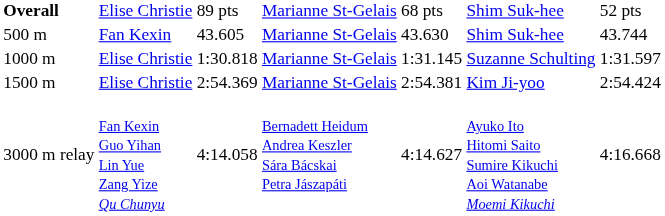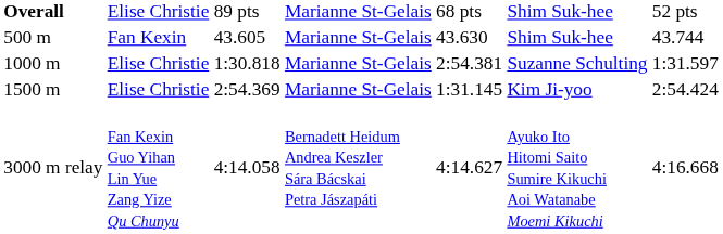 <table>
 <tr>
 <td><strong>Overall</strong></td>
 <td><a href='#'>Elise Christie</a><br></td>
 <td>89 pts</td>
 <td><a href='#'>Marianne St-Gelais</a><br></td>
 <td>68 pts</td>
 <td><a href='#'>Shim Suk-hee</a><br></td>
 <td>52 pts</td>
 </tr>
 <tr>
 <td>500 m</td>
 <td><a href='#'>Fan Kexin</a><br></td>
 <td>43.605</td>
 <td><a href='#'>Marianne St-Gelais</a><br></td>
 <td>43.630</td>
 <td><a href='#'>Shim Suk-hee</a><br></td>
 <td>43.744</td>
 </tr>
 <tr>
 <td>1000 m</td>
 <td><a href='#'>Elise Christie</a><br></td>
 <td>1:30.818</td>
 <td><a href='#'>Marianne St-Gelais</a><br></td>
-<td>1:31.145</td>
+<td>2:54.381</td>
 <td><a href='#'>Suzanne Schulting</a><br></td>
 <td>1:31.597</td>
 </tr>
 <tr>
 <td>1500 m</td>
 <td><a href='#'>Elise Christie</a><br></td>
 <td>2:54.369</td>
 <td><a href='#'>Marianne St-Gelais</a><br></td>
-<td>2:54.381</td>
+<td>1:31.145</td>
 <td><a href='#'>Kim Ji-yoo</a><br></td>
 <td>2:54.424</td>
 </tr>
 <tr>
 <td>3000 m relay</td>
 <td><br><small><a href='#'>Fan Kexin</a><br><a href='#'>Guo Yihan</a><br><a href='#'>Lin Yue</a><br><a href='#'>Zang Yize</a><br><em><a href='#'>Qu Chunyu</a></em></small></td>
 <td>4:14.058</td>
 <td valign=top><br><small><a href='#'>Bernadett Heidum</a><br><a href='#'>Andrea Keszler</a><br><a href='#'>Sára Bácskai</a><br><a href='#'>Petra Jászapáti</a></small></td>
 <td>4:14.627</td>
 <td><br><small><a href='#'>Ayuko Ito</a><br><a href='#'>Hitomi Saito</a><br><a href='#'>Sumire Kikuchi</a><br><a href='#'>Aoi Watanabe</a><br><em><a href='#'>Moemi Kikuchi</a></em></small></td>
 <td>4:16.668</td>
 </tr>
 </table>
